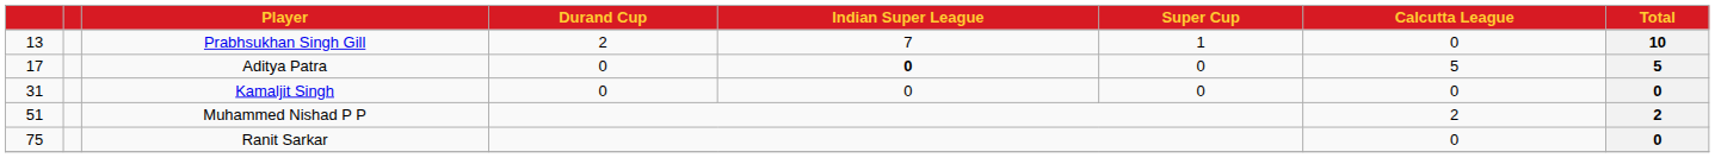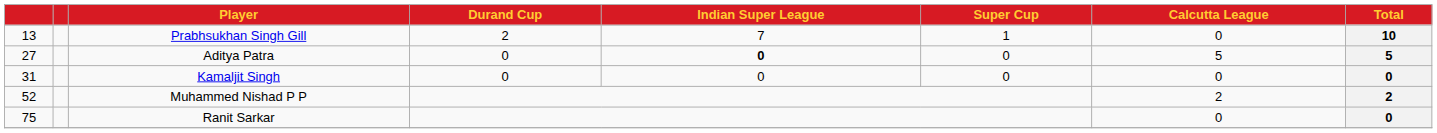 <table class="wikitable sortable alternance" ; style="text-align:center; font-size:90%; width:80%;">
 <tr>
 <th style="background:#d71a23; color:#ffcd31; text-align:center;"></th>
 <th style="background:#d71a23; color:#ffcd31; text-align:center;"></th>
 <th style="background:#d71a23; color:#ffcd31; text-align:center;">Player</th>
 <th style="background:#d71a23; color:#ffcd31; text-align:center;">Durand Cup</th>
 <th style="background:#d71a23; color:#ffcd31; text-align:center;">Indian Super League</th>
 <th style="background:#d71a23; color:#ffcd31; text-align:center;">Super Cup</th>
 <th style="background:#d71a23; color:#ffcd31; text-align:center;">Calcutta League</th>
 <th style="background:#d71a23; color:#ffcd31; text-align:center;">Total</th>
 </tr>
 <tr>
 <td>13</td>
 <td></td>
 <td><a href='#'>Prabhsukhan Singh Gill</a></td>
 <td>2</td>
 <td>7</td>
 <td>1</td>
 <td>0</td>
 <th>10</th>
 </tr>
 <tr>
-<td>17</td>
+<td>27</td>
 <td></td>
 <td>Aditya Patra</td>
 <td>0</td>
 <td><strong>0</strong></td>
 <td>0</td>
 <td>5</td>
 <th>5</th>
 </tr>
 <tr>
 <td>31</td>
 <td></td>
 <td><a href='#'>Kamaljit Singh</a></td>
 <td>0</td>
 <td>0</td>
 <td>0</td>
 <td>0</td>
 <th>0</th>
 </tr>
 <tr>
-<td>51</td>
+<td>52</td>
 <td></td>
 <td>Muhammed Nishad P P</td>
 <td colspan=3></td>
 <td>2</td>
 <th>2</th>
 </tr>
 <tr>
 <td>75</td>
 <td></td>
 <td>Ranit Sarkar</td>
 <td colspan=3></td>
 <td>0</td>
 <th>0</th>
 </tr>
 <tr>
 </tr>
 </table>
